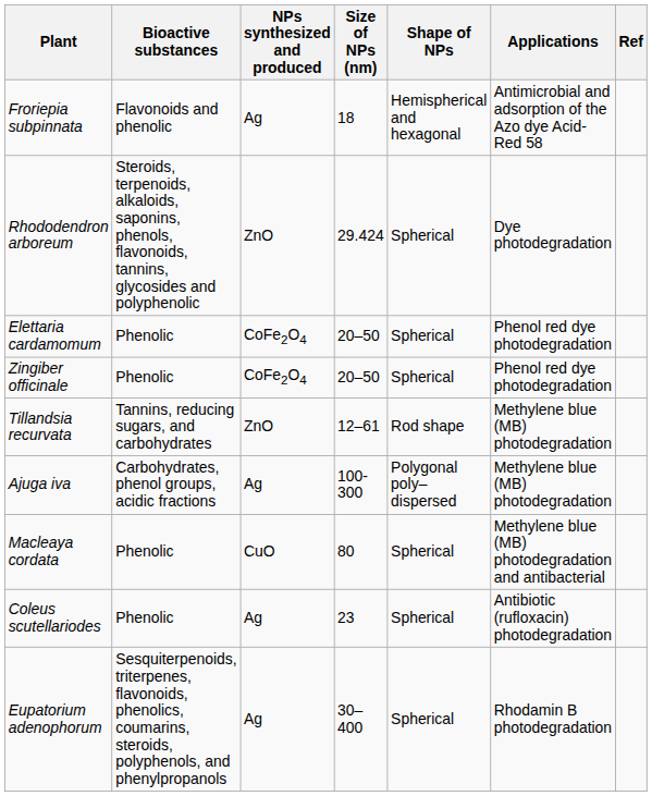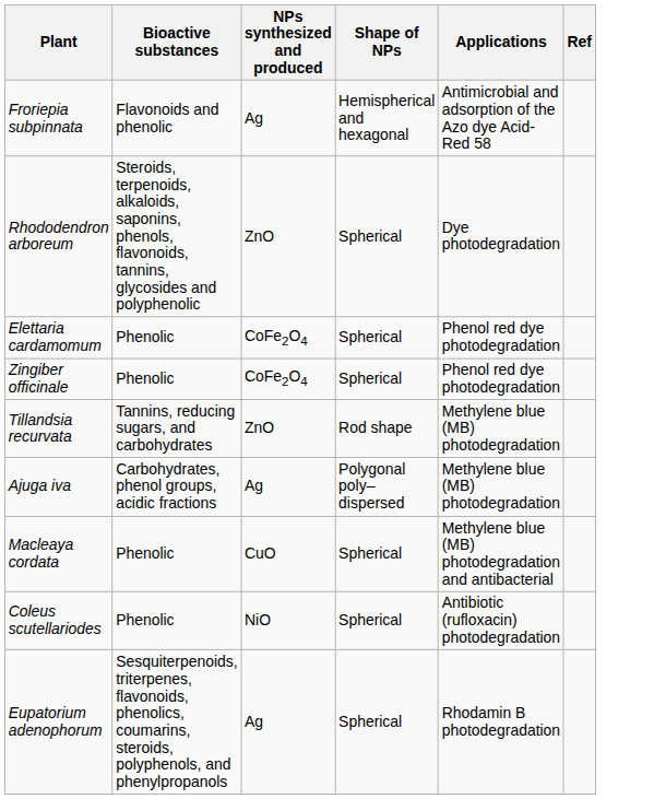 <table class="wikitable">
 <tr>
 <th>Plant</th>
 <th>Bioactive substances</th>
 <th>NPs synthesized and produced</th>
-<th>Size of NPs (nm)</th>
 <th>Shape of NPs</th>
 <th>Applications</th>
 <th>Ref</th>
 </tr>
 <tr>
 <td><em>Froriepia subpinnata</em></td>
 <td>Flavonoids and phenolic</td>
 <td>Ag</td>
-<td>18</td>
 <td>Hemispherical and hexagonal</td>
 <td>Antimicrobial and adsorption of the Azo dye Acid-Red 58</td>
 <td></td>
 </tr>
 <tr>
 <td><em>Rhododendron arboreum</em></td>
 <td>Steroids, terpenoids, alkaloids, saponins, phenols, flavonoids, tannins, glycosides and polyphenolic</td>
 <td>ZnO</td>
-<td>29.424</td>
 <td>Spherical</td>
 <td>Dye photodegradation</td>
 <td></td>
 </tr>
 <tr>
 <td><em>Elettaria cardamomum</em></td>
 <td>Phenolic</td>
 <td>CoFe<sub>2</sub>O<sub>4</sub></td>
-<td>20–50</td>
 <td>Spherical</td>
 <td>Phenol red dye photodegradation</td>
 <td></td>
 </tr>
 <tr>
 <td><em>Zingiber officinale</em></td>
 <td>Phenolic</td>
 <td>CoFe<sub>2</sub>O<sub>4</sub></td>
-<td>20–50</td>
 <td>Spherical</td>
 <td>Phenol red dye photodegradation</td>
 <td></td>
 </tr>
 <tr>
 <td><em>Tillandsia recurvata</em></td>
 <td>Tannins, reducing sugars, and carbohydrates</td>
 <td>ZnO</td>
-<td>12–61</td>
 <td>Rod shape</td>
 <td>Methylene blue (MB) photodegradation</td>
 <td></td>
 </tr>
 <tr>
 <td><em>Ajuga iva</em></td>
 <td>Carbohydrates, phenol groups, acidic fractions</td>
 <td>Ag</td>
-<td>100-300</td>
 <td>Polygonal poly–dispersed</td>
 <td>Methylene blue (MB) photodegradation</td>
 <td></td>
 </tr>
 <tr>
 <td><em>Macleaya cordata</em></td>
 <td>Phenolic</td>
 <td>CuO</td>
-<td>80</td>
 <td>Spherical</td>
 <td>Methylene blue (MB) photodegradation and antibacterial</td>
 <td></td>
 </tr>
 <tr>
 <td><em>Coleus scutellariodes</em></td>
 <td>Phenolic</td>
-<td>Ag</td>
-<td>23</td>
+<td>NiO</td>
 <td>Spherical</td>
 <td>Antibiotic (rufloxacin) photodegradation</td>
 <td></td>
 </tr>
 <tr>
 <td><em>Eupatorium adenophorum</em></td>
 <td>Sesquiterpenoids, triterpenes, flavonoids, phenolics, coumarins, steroids, polyphenols, and phenylpropanols</td>
 <td>Ag</td>
-<td>30–400</td>
 <td>Spherical</td>
 <td>Rhodamin B photodegradation</td>
 <td></td>
 </tr>
 </table>
